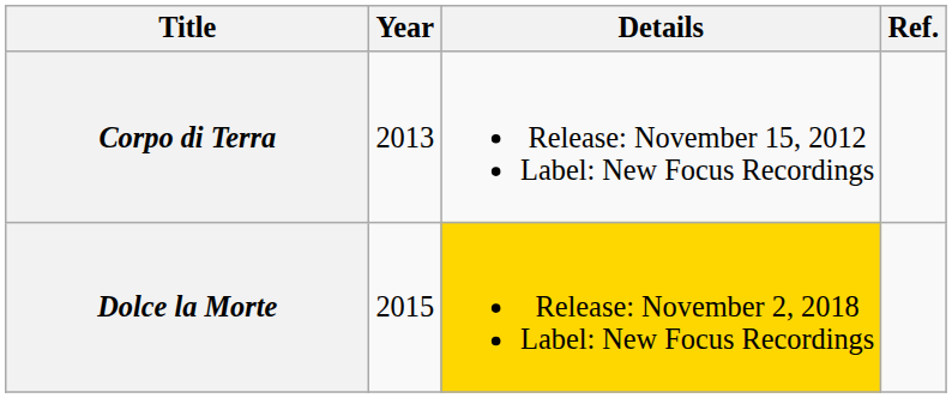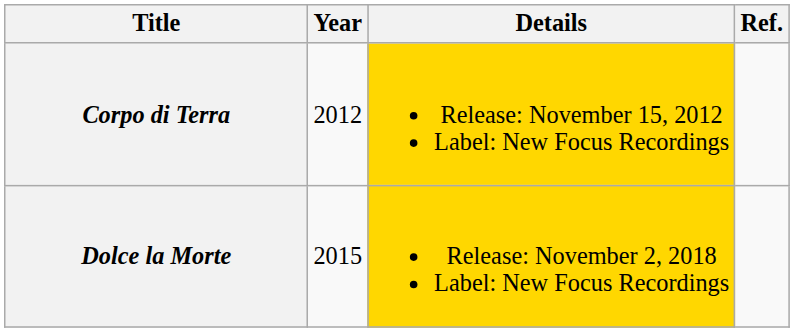 <table class="wikitable plainrowheaders" style="text-align:center;">
 <tr>
 <th scope="col" style="width:12em;">Title</th>
 <th scope="col">Year</th>
 <th scope="col">Details</th>
 <th scope="col">Ref.</th>
 </tr>
 <tr>
 <th scope="row"><em>Corpo di Terra</em></th>
-<td>2013</td>
-<td><br><ul><li>Release: November 15, 2012</li><li>Label: New Focus Recordings</li></ul></td>
+<td>2012</td>
+<td style="background: gold;"><br><ul><li>Release: November 15, 2012</li><li>Label: New Focus Recordings</li></ul></td>
 <td></td>
 </tr>
 <tr>
 <th scope="row"><em>Dolce la Morte</em></th>
 <td>2015</td>
 <td style="background: gold;"><br><ul><li>Release: November 2, 2018</li><li>Label: New Focus Recordings</li></ul></td>
 <td></td>
 </tr>
 </table>
